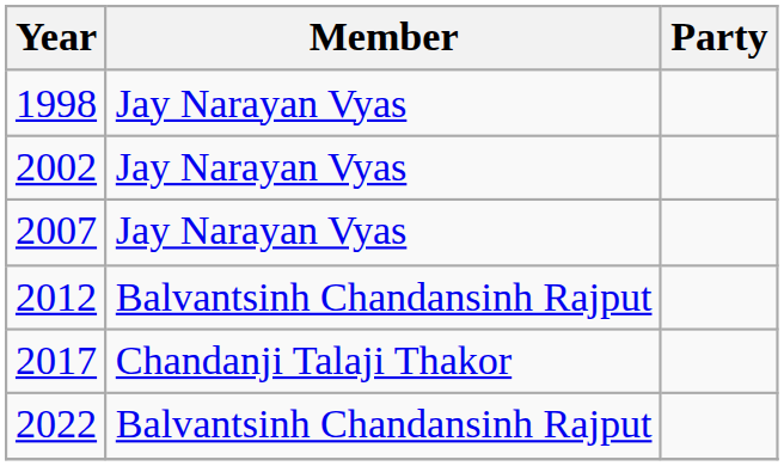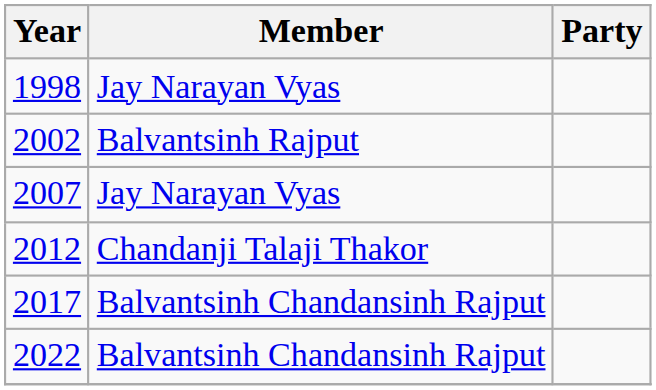 <table class="wikitable sortable">
 <tr>
 <th>Year</th>
 <th>Member</th>
 <th colspan="2">Party</th>
 </tr>
 <tr>
 <td><a href='#'>1998</a></td>
 <td><a href='#'>Jay Narayan Vyas</a></td>
 <td></td>
 </tr>
 <tr>
 <td><a href='#'>2002</a></td>
-<td><a href='#'>Jay Narayan Vyas</a></td>
+<td><a href='#'>Balvantsinh Rajput</a></td>
 <td></td>
 </tr>
 <tr>
 <td><a href='#'>2007</a></td>
 <td><a href='#'>Jay Narayan Vyas</a></td>
 <td></td>
 </tr>
 <tr>
 <td><a href='#'>2012</a></td>
-<td><a href='#'>Balvantsinh Chandansinh Rajput</a></td>
+<td><a href='#'>Chandanji Talaji Thakor</a></td>
 <td></td>
 </tr>
 <tr>
 <td><a href='#'>2017</a></td>
-<td><a href='#'>Chandanji Talaji Thakor</a></td>
+<td><a href='#'>Balvantsinh Chandansinh Rajput</a></td>
 </tr>
 <tr>
 <td><a href='#'>2022</a></td>
 <td><a href='#'>Balvantsinh Chandansinh Rajput</a></td>
 <td></td>
 </tr>
 <tr>
 </tr>
 </table>
